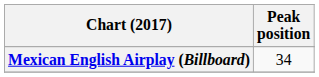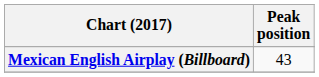 <table class="wikitable sortable plainrowheaders" style="text-align:center;">
 <tr>
 <th scope="col">Chart (2017)</th>
 <th scope="col">Peak<br>position</th>
 </tr>
 <tr>
 </tr>
 <tr>
 </tr>
 <tr>
 <th scope="row"><a href='#'>Mexican English Airplay</a> (<em>Billboard</em>)</th>
-<td align="center">34</td>
+<td align="center">43</td>
 </tr>
 <tr>
 </tr>
 <tr>
 </tr>
 <tr>
 </tr>
 </table>
